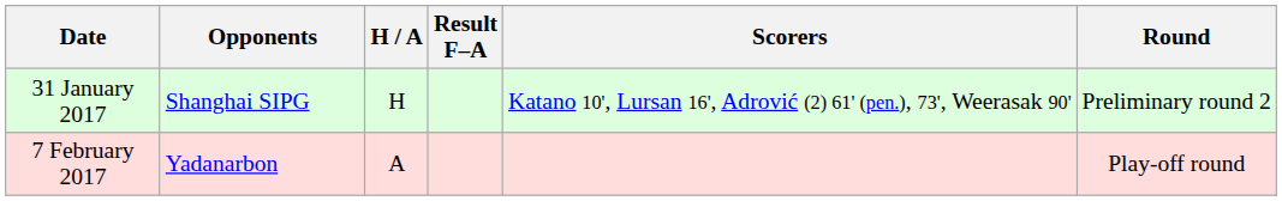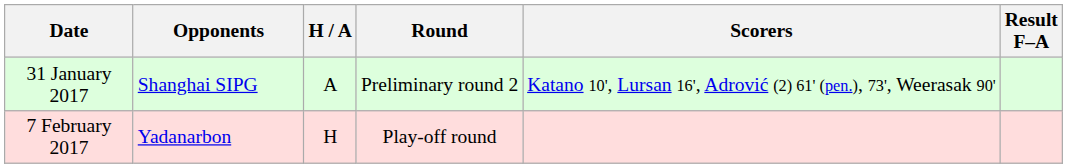 <table class="wikitable" style="text-align:center">
 <tr>
 <th width="125">Date</th>
 <th width="170">Opponents</th>
 <th nowrap>H / A</th>
+<th>Round</th>
+<th>Scorers</th>
 <th>Result<br>F–A</th>
-<th>Scorers</th>
-<th>Round</th>
 </tr>
 <tr bgcolor="#ddffdd">
 <td>31 January 2017</td>
 <td align="left"> <a href='#'>Shanghai SIPG</a></td>
-<td>H</td>
+<td>A</td>
+<td nowrap>Preliminary round 2</td>
+<td nowrap><a href='#'>Katano</a> <small>10'</small>, <a href='#'>Lursan</a> <small>16'</small>, <a href='#'>Adrović</a> <small>(2) 61' (<a href='#'>pen.</a>)</small>, <small>73'</small>, Weerasak <small>90'</small></td>
 <td></td>
-<td nowrap><a href='#'>Katano</a> <small>10'</small>, <a href='#'>Lursan</a> <small>16'</small>, <a href='#'>Adrović</a> <small>(2) 61' (<a href='#'>pen.</a>)</small>, <small>73'</small>, Weerasak <small>90'</small></td>
-<td nowrap>Preliminary round 2</td>
 </tr>
 <tr bgcolor="#ffdddd">
 <td>7 February 2017</td>
 <td align="left"> <a href='#'>Yadanarbon</a></td>
-<td>A</td>
+<td>H</td>
+<td>Play-off round</td>
 <td></td>
 <td></td>
-<td>Play-off round</td>
 </tr>
 </table>
